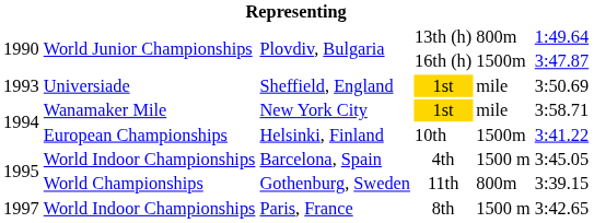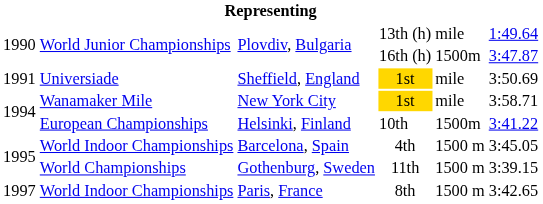 <table>
 <tr>
 <th colspan="6">Representing </th>
 </tr>
 <tr>
 <td rowspan=2>1990</td>
 <td rowspan=2><a href='#'>World Junior Championships</a></td>
 <td rowspan=2><a href='#'>Plovdiv</a>, <a href='#'>Bulgaria</a></td>
 <td>13th (h)</td>
-<td>800m</td>
+<td>mile</td>
 <td><a href='#'>1:49.64</a></td>
 </tr>
 <tr>
 <td>16th (h)</td>
 <td>1500m</td>
 <td><a href='#'>3:47.87</a></td>
 </tr>
 <tr>
-<td>1993</td>
+<td>1991</td>
 <td><a href='#'>Universiade</a></td>
 <td><a href='#'>Sheffield</a>, <a href='#'>England</a></td>
 <td bgcolor="gold" align="center">1st</td>
 <td>mile</td>
 <td>3:50.69</td>
 </tr>
 <tr>
 <td rowspan=2>1994</td>
 <td><a href='#'>Wanamaker Mile</a></td>
 <td><a href='#'>New York City</a></td>
 <td bgcolor="gold" align="center">1st</td>
 <td>mile</td>
 <td>3:58.71</td>
 </tr>
 <tr>
 <td><a href='#'>European Championships</a></td>
 <td><a href='#'>Helsinki</a>, <a href='#'>Finland</a></td>
 <td>10th</td>
 <td>1500m</td>
 <td><a href='#'>3:41.22</a></td>
 </tr>
 <tr>
 <td rowspan=2>1995</td>
 <td><a href='#'>World Indoor Championships</a></td>
 <td><a href='#'>Barcelona</a>, <a href='#'>Spain</a></td>
 <td align="center">4th</td>
 <td>1500 m</td>
 <td>3:45.05</td>
 </tr>
 <tr>
 <td><a href='#'>World Championships</a></td>
 <td><a href='#'>Gothenburg</a>, <a href='#'>Sweden</a></td>
 <td align="center">11th</td>
-<td>800m</td>
+<td>1500 m</td>
 <td>3:39.15</td>
 </tr>
 <tr>
 <td>1997</td>
 <td><a href='#'>World Indoor Championships</a></td>
 <td><a href='#'>Paris</a>, <a href='#'>France</a></td>
 <td align="center">8th</td>
 <td>1500 m</td>
 <td>3:42.65</td>
 </tr>
 </table>
